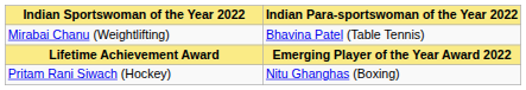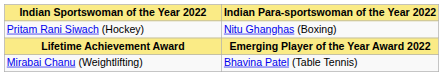 <table class="wikitable" style="font-size:100%">
 <tr>
 <th style="background:#FAEB86;" width="50%">Indian Sportswoman of the Year 2022</th>
 <th style="background:#FAEB86;" width="50%">Indian Para-sportswoman of the Year 2022</th>
 </tr>
 <tr>
-<td valign="top"><a href='#'>Mirabai Chanu</a> (Weightlifting)</td>
-<td valign="top"><a href='#'>Bhavina Patel</a> (Table Tennis)</td>
+<td valign="top"><a href='#'>Pritam Rani Siwach</a> (Hockey)</td>
+<td valign="top"><a href='#'>Nitu Ghanghas</a> (Boxing)</td>
 </tr>
 <tr>
 <th style="background:#FAEB86;" width="50%">Lifetime Achievement Award</th>
 <th style="background:#FAEB86;" width="50%">Emerging Player of the Year Award 2022</th>
 </tr>
 <tr>
-<td valign="top"><a href='#'>Pritam Rani Siwach</a> (Hockey)</td>
-<td valign="top"><a href='#'>Nitu Ghanghas</a> (Boxing)</td>
+<td valign="top"><a href='#'>Mirabai Chanu</a> (Weightlifting)</td>
+<td valign="top"><a href='#'>Bhavina Patel</a> (Table Tennis)</td>
 </tr>
 </table>
